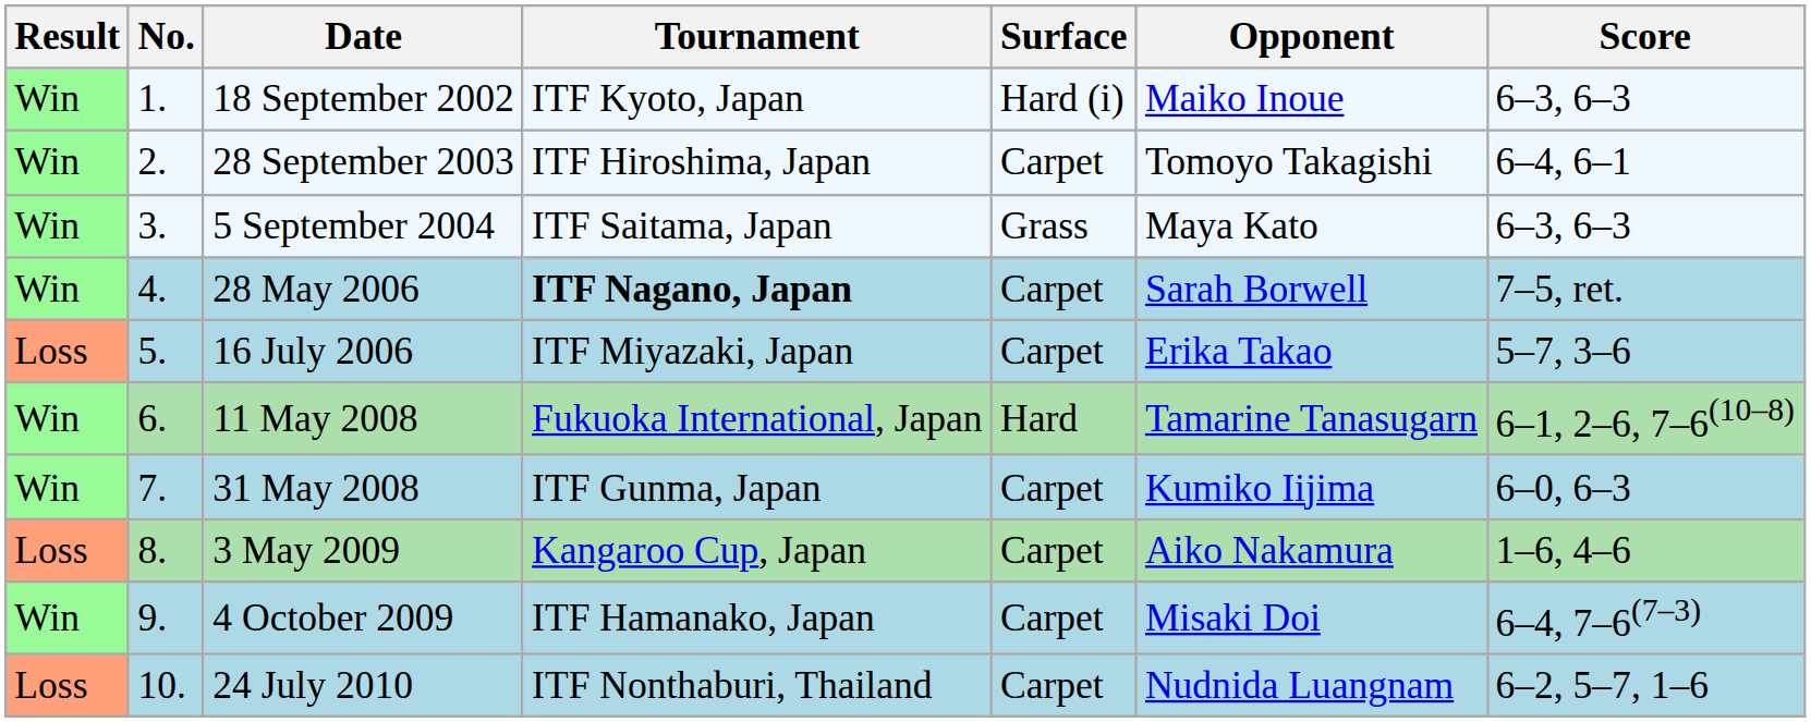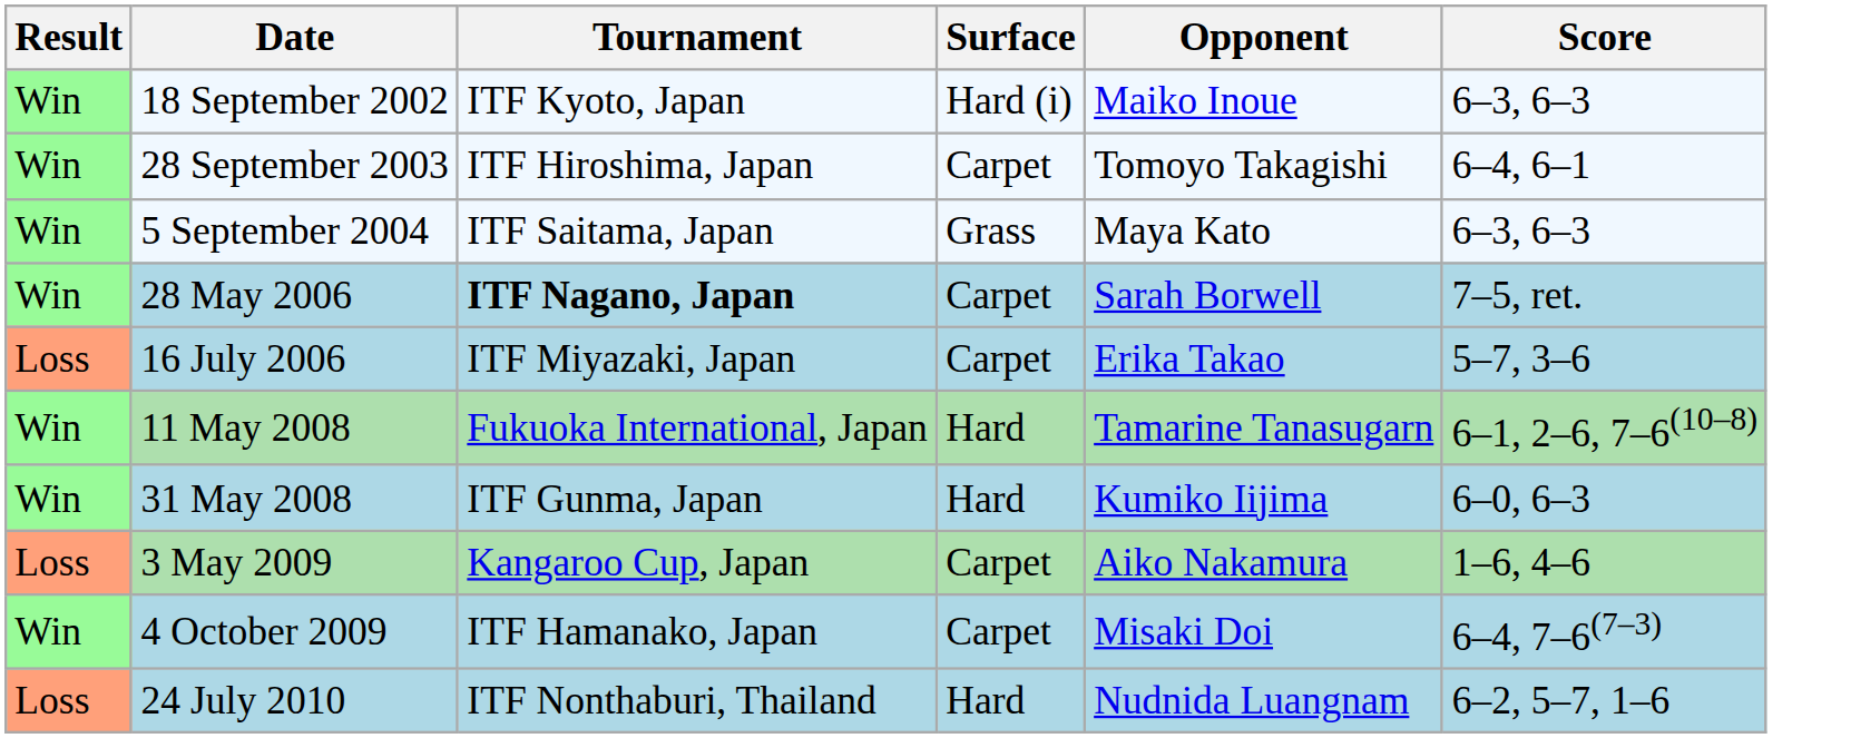 <table class="sortable wikitable" style=font-size:97%>
 <tr>
 <th>Result</th>
-<th>No.</th>
 <th>Date</th>
 <th>Tournament</th>
 <th>Surface</th>
 <th>Opponent</th>
 <th class="unsortable">Score</th>
 </tr>
 <tr style="background:#f0f8ff;">
 <td style="background:#98fb98;">Win</td>
-<td>1.</td>
 <td>18 September 2002</td>
 <td>ITF Kyoto, Japan</td>
 <td>Hard (i)</td>
 <td> <a href='#'>Maiko Inoue</a></td>
 <td>6–3, 6–3</td>
 </tr>
 <tr style="background:#f0f8ff;">
 <td style="background:#98fb98;">Win</td>
-<td>2.</td>
 <td>28 September 2003</td>
 <td>ITF Hiroshima, Japan</td>
 <td>Carpet</td>
 <td> Tomoyo Takagishi</td>
 <td>6–4, 6–1</td>
 </tr>
 <tr style="background:#f0f8ff;">
 <td style="background:#98fb98;">Win</td>
-<td>3.</td>
 <td>5 September 2004</td>
 <td>ITF Saitama, Japan</td>
 <td>Grass</td>
 <td> Maya Kato</td>
 <td>6–3, 6–3</td>
 </tr>
 <tr style="background:lightblue;">
 <td style="background:#98fb98;">Win</td>
-<td>4.</td>
 <td>28 May 2006</td>
 <td><strong>ITF Nagano, Japan</strong></td>
 <td>Carpet</td>
 <td> <a href='#'>Sarah Borwell</a></td>
 <td>7–5, ret.</td>
 </tr>
 <tr style="background:lightblue;">
 <td style="background:#ffa07a;">Loss</td>
-<td>5.</td>
 <td>16 July 2006</td>
 <td>ITF Miyazaki, Japan</td>
 <td>Carpet</td>
 <td> <a href='#'>Erika Takao</a></td>
 <td>5–7, 3–6</td>
 </tr>
 <tr style="background:#addfad;">
 <td style="background:#98fb98;">Win</td>
-<td>6.</td>
 <td>11 May 2008</td>
 <td><a href='#'>Fukuoka International</a>, Japan</td>
 <td>Hard</td>
 <td> <a href='#'>Tamarine Tanasugarn</a></td>
 <td>6–1, 2–6, 7–6<sup>(10–8)</sup></td>
 </tr>
 <tr style="background:lightblue;">
 <td style="background:#98fb98;">Win</td>
-<td>7.</td>
 <td>31 May 2008</td>
 <td>ITF Gunma, Japan</td>
-<td>Carpet</td>
+<td>Hard</td>
 <td> <a href='#'>Kumiko Iijima</a></td>
 <td>6–0, 6–3</td>
 </tr>
 <tr style="background:#addfad;">
 <td style="background:#ffa07a;">Loss</td>
-<td>8.</td>
 <td>3 May 2009</td>
 <td><a href='#'>Kangaroo Cup</a>, Japan</td>
 <td>Carpet</td>
 <td> <a href='#'>Aiko Nakamura</a></td>
 <td>1–6, 4–6</td>
 </tr>
 <tr style="background:lightblue;">
 <td style="background:#98fb98;">Win</td>
-<td>9.</td>
 <td>4 October 2009</td>
 <td>ITF Hamanako, Japan</td>
 <td>Carpet</td>
 <td> <a href='#'>Misaki Doi</a></td>
 <td>6–4, 7–6<sup>(7–3)</sup></td>
 </tr>
 <tr style="background:lightblue;">
 <td style="background:#ffa07a;">Loss</td>
-<td>10.</td>
 <td>24 July 2010</td>
 <td>ITF Nonthaburi, Thailand</td>
-<td>Carpet</td>
+<td>Hard</td>
 <td> <a href='#'>Nudnida Luangnam</a></td>
 <td>6–2, 5–7, 1–6</td>
 </tr>
 </table>
